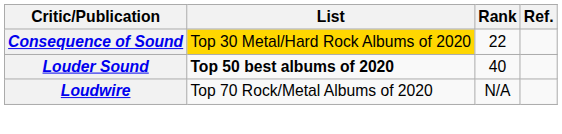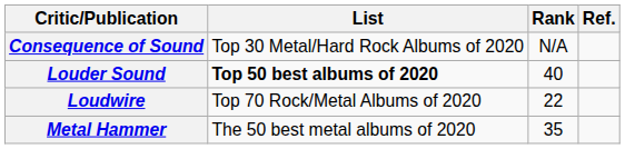 <table class="wikitable plainrowheaders">
 <tr>
 <th>Critic/Publication</th>
 <th>List</th>
 <th>Rank</th>
 <th>Ref.</th>
 </tr>
 <tr>
 <th scope="row"><em><a href='#'>Consequence of Sound</a></em></th>
-<td style="background: gold;">Top 30 Metal/Hard Rock Albums of 2020</td>
-<td style="text-align:center;">22</td>
+<td>Top 30 Metal/Hard Rock Albums of 2020</td>
+<td style="text-align:center;">N/A</td>
 <td style="text-align:center;"></td>
 </tr>
 <tr>
 <th scope="row"><em><a href='#'>Louder Sound</a></em></th>
 <td><strong>Top 50 best albums of 2020</strong></td>
 <td style="text-align:center;">40</td>
 <td style="text-align:center;"></td>
 </tr>
 <tr>
 <th scope="row"><em><a href='#'>Loudwire</a></em></th>
 <td>Top 70 Rock/Metal Albums of 2020</td>
-<td style="text-align:center;">N/A</td>
+<td style="text-align:center;">22</td>
+<td style="text-align:center;"></td>
+</tr>
+<tr>
+<th scope="row"><em><a href='#'>Metal Hammer</a></em></th>
+<td>The 50 best metal albums of 2020</td>
+<td style="text-align:center;">35</td>
 <td style="text-align:center;"></td>
 </tr>
 </table>
